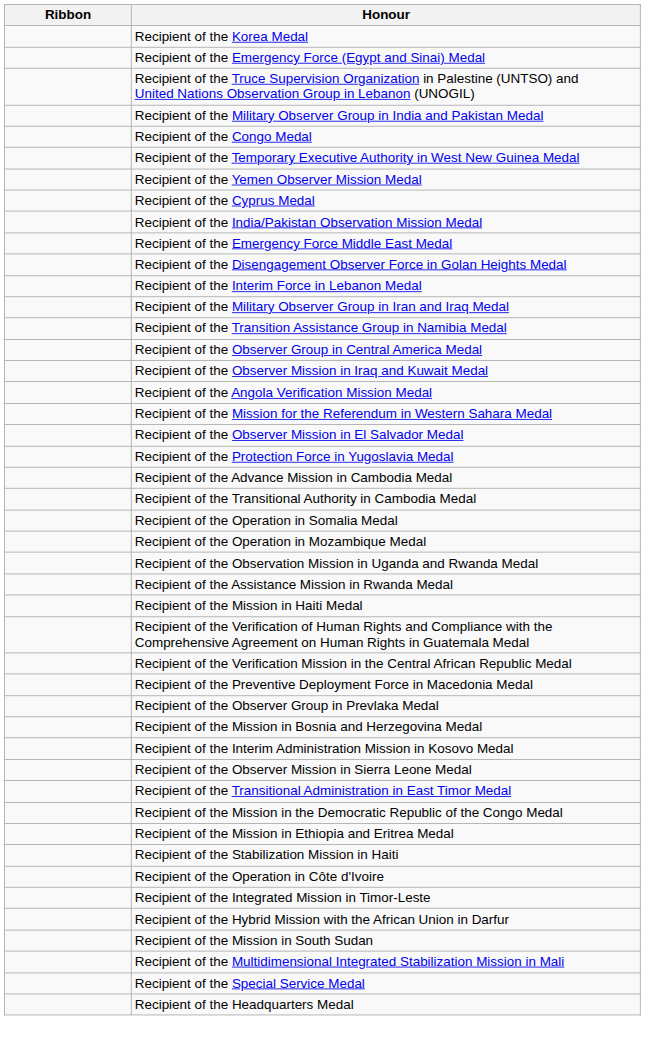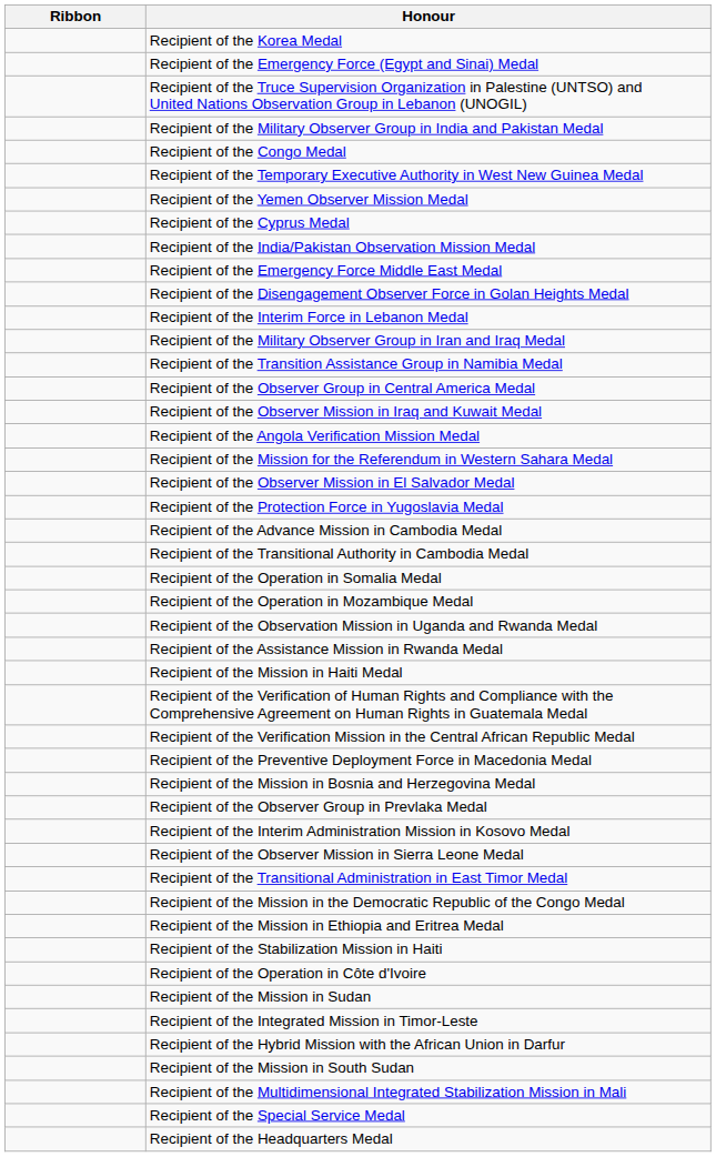 <table class="wikitable" style="width:60%;">
 <tr>
 <th width="20%">Ribbon</th>
 <th width="90%">Honour</th>
 </tr>
 <tr>
 <td></td>
 <td>Recipient of the <a href='#'>Korea Medal</a></td>
 </tr>
 <tr>
 <td></td>
 <td>Recipient of the <a href='#'>Emergency Force (Egypt and Sinai) Medal</a></td>
 </tr>
 <tr>
 <td></td>
 <td>Recipient of the <a href='#'>Truce Supervision Organization</a> in Palestine (UNTSO) and<br><a href='#'>United Nations Observation Group in Lebanon</a> (UNOGIL)</td>
 </tr>
 <tr>
 <td></td>
 <td>Recipient of the <a href='#'>Military Observer Group in India and Pakistan Medal</a></td>
 </tr>
 <tr>
 <td></td>
 <td>Recipient of the <a href='#'>Congo Medal</a></td>
 </tr>
 <tr>
 <td></td>
 <td>Recipient of the <a href='#'>Temporary Executive Authority in West New Guinea Medal</a></td>
 </tr>
 <tr>
 <td></td>
 <td>Recipient of the <a href='#'>Yemen Observer Mission Medal</a></td>
 </tr>
 <tr>
 <td></td>
 <td>Recipient of the <a href='#'>Cyprus Medal</a></td>
 </tr>
 <tr>
 <td></td>
 <td>Recipient of the <a href='#'>India/Pakistan Observation Mission Medal</a></td>
 </tr>
 <tr>
 <td></td>
 <td>Recipient of the <a href='#'>Emergency Force Middle East Medal</a></td>
 </tr>
 <tr>
 <td></td>
 <td>Recipient of the <a href='#'>Disengagement Observer Force in Golan Heights Medal</a></td>
 </tr>
 <tr>
 <td></td>
 <td>Recipient of the <a href='#'>Interim Force in Lebanon Medal</a></td>
 </tr>
 <tr>
 <td></td>
 <td>Recipient of the <a href='#'>Military Observer Group in Iran and Iraq Medal</a></td>
 </tr>
 <tr>
 <td></td>
 <td>Recipient of the <a href='#'>Transition Assistance Group in Namibia Medal</a></td>
 </tr>
 <tr>
 <td></td>
 <td>Recipient of the <a href='#'>Observer Group in Central America Medal</a></td>
 </tr>
 <tr>
 <td></td>
 <td>Recipient of the <a href='#'>Observer Mission in Iraq and Kuwait Medal</a></td>
 </tr>
 <tr>
 <td></td>
 <td>Recipient of the <a href='#'>Angola Verification Mission Medal</a></td>
 </tr>
 <tr>
 <td></td>
 <td>Recipient of the <a href='#'>Mission for the Referendum in Western Sahara Medal</a></td>
 </tr>
 <tr>
 <td></td>
 <td>Recipient of the <a href='#'>Observer Mission in El Salvador Medal</a></td>
 </tr>
 <tr>
 <td></td>
 <td>Recipient of the <a href='#'>Protection Force in Yugoslavia Medal</a></td>
 </tr>
 <tr>
 <td></td>
 <td>Recipient of the Advance Mission in Cambodia Medal</td>
 </tr>
 <tr>
 <td></td>
 <td>Recipient of the Transitional Authority in Cambodia Medal</td>
 </tr>
 <tr>
 <td></td>
 <td>Recipient of the Operation in Somalia Medal</td>
 </tr>
 <tr>
 <td></td>
 <td>Recipient of the Operation in Mozambique Medal</td>
 </tr>
 <tr>
 <td></td>
 <td>Recipient of the Observation Mission in Uganda and Rwanda Medal</td>
 </tr>
 <tr>
 <td></td>
 <td>Recipient of the Assistance Mission in Rwanda Medal</td>
 </tr>
 <tr>
 <td></td>
 <td>Recipient of the Mission in Haiti Medal</td>
 </tr>
 <tr>
 <td></td>
 <td>Recipient of the Verification of Human Rights and Compliance with the Comprehensive Agreement on Human Rights in Guatemala Medal</td>
 </tr>
 <tr>
 <td></td>
 <td>Recipient of the Verification Mission in the Central African Republic Medal</td>
 </tr>
 <tr>
 <td></td>
 <td>Recipient of the Preventive Deployment Force in Macedonia Medal</td>
 </tr>
 <tr>
 <td></td>
-<td>Recipient of the Observer Group in Prevlaka Medal</td>
+<td>Recipient of the Mission in Bosnia and Herzegovina Medal</td>
 </tr>
 <tr>
 <td></td>
-<td>Recipient of the Mission in Bosnia and Herzegovina Medal</td>
+<td>Recipient of the Observer Group in Prevlaka Medal</td>
 </tr>
 <tr>
 <td></td>
 <td>Recipient of the Interim Administration Mission in Kosovo Medal</td>
 </tr>
 <tr>
 <td></td>
 <td>Recipient of the Observer Mission in Sierra Leone Medal</td>
 </tr>
 <tr>
 <td></td>
 <td>Recipient of the <a href='#'>Transitional Administration in East Timor Medal</a></td>
 </tr>
 <tr>
 <td></td>
 <td>Recipient of the Mission in the Democratic Republic of the Congo Medal</td>
 </tr>
 <tr>
 <td></td>
 <td>Recipient of the Mission in Ethiopia and Eritrea Medal</td>
 </tr>
 <tr>
 <td></td>
 <td>Recipient of the Stabilization Mission in Haiti</td>
 </tr>
 <tr>
 <td></td>
 <td>Recipient of the Operation in Côte d'Ivoire</td>
 </tr>
 <tr>
 <td></td>
+<td>Recipient of the Mission in Sudan</td>
+</tr>
+<tr>
+<td></td>
 <td>Recipient of the Integrated Mission in Timor-Leste</td>
 </tr>
 <tr>
 <td></td>
 <td>Recipient of the Hybrid Mission with the African Union in Darfur</td>
 </tr>
 <tr>
 <td></td>
 <td>Recipient of the Mission in South Sudan</td>
 </tr>
 <tr>
 <td></td>
 <td>Recipient of the <a href='#'>Multidimensional Integrated Stabilization Mission in Mali</a></td>
 </tr>
 <tr>
 <td></td>
 <td>Recipient of the <a href='#'>Special Service Medal</a></td>
 </tr>
 <tr>
 <td></td>
 <td>Recipient of the Headquarters Medal</td>
 </tr>
 </table>
